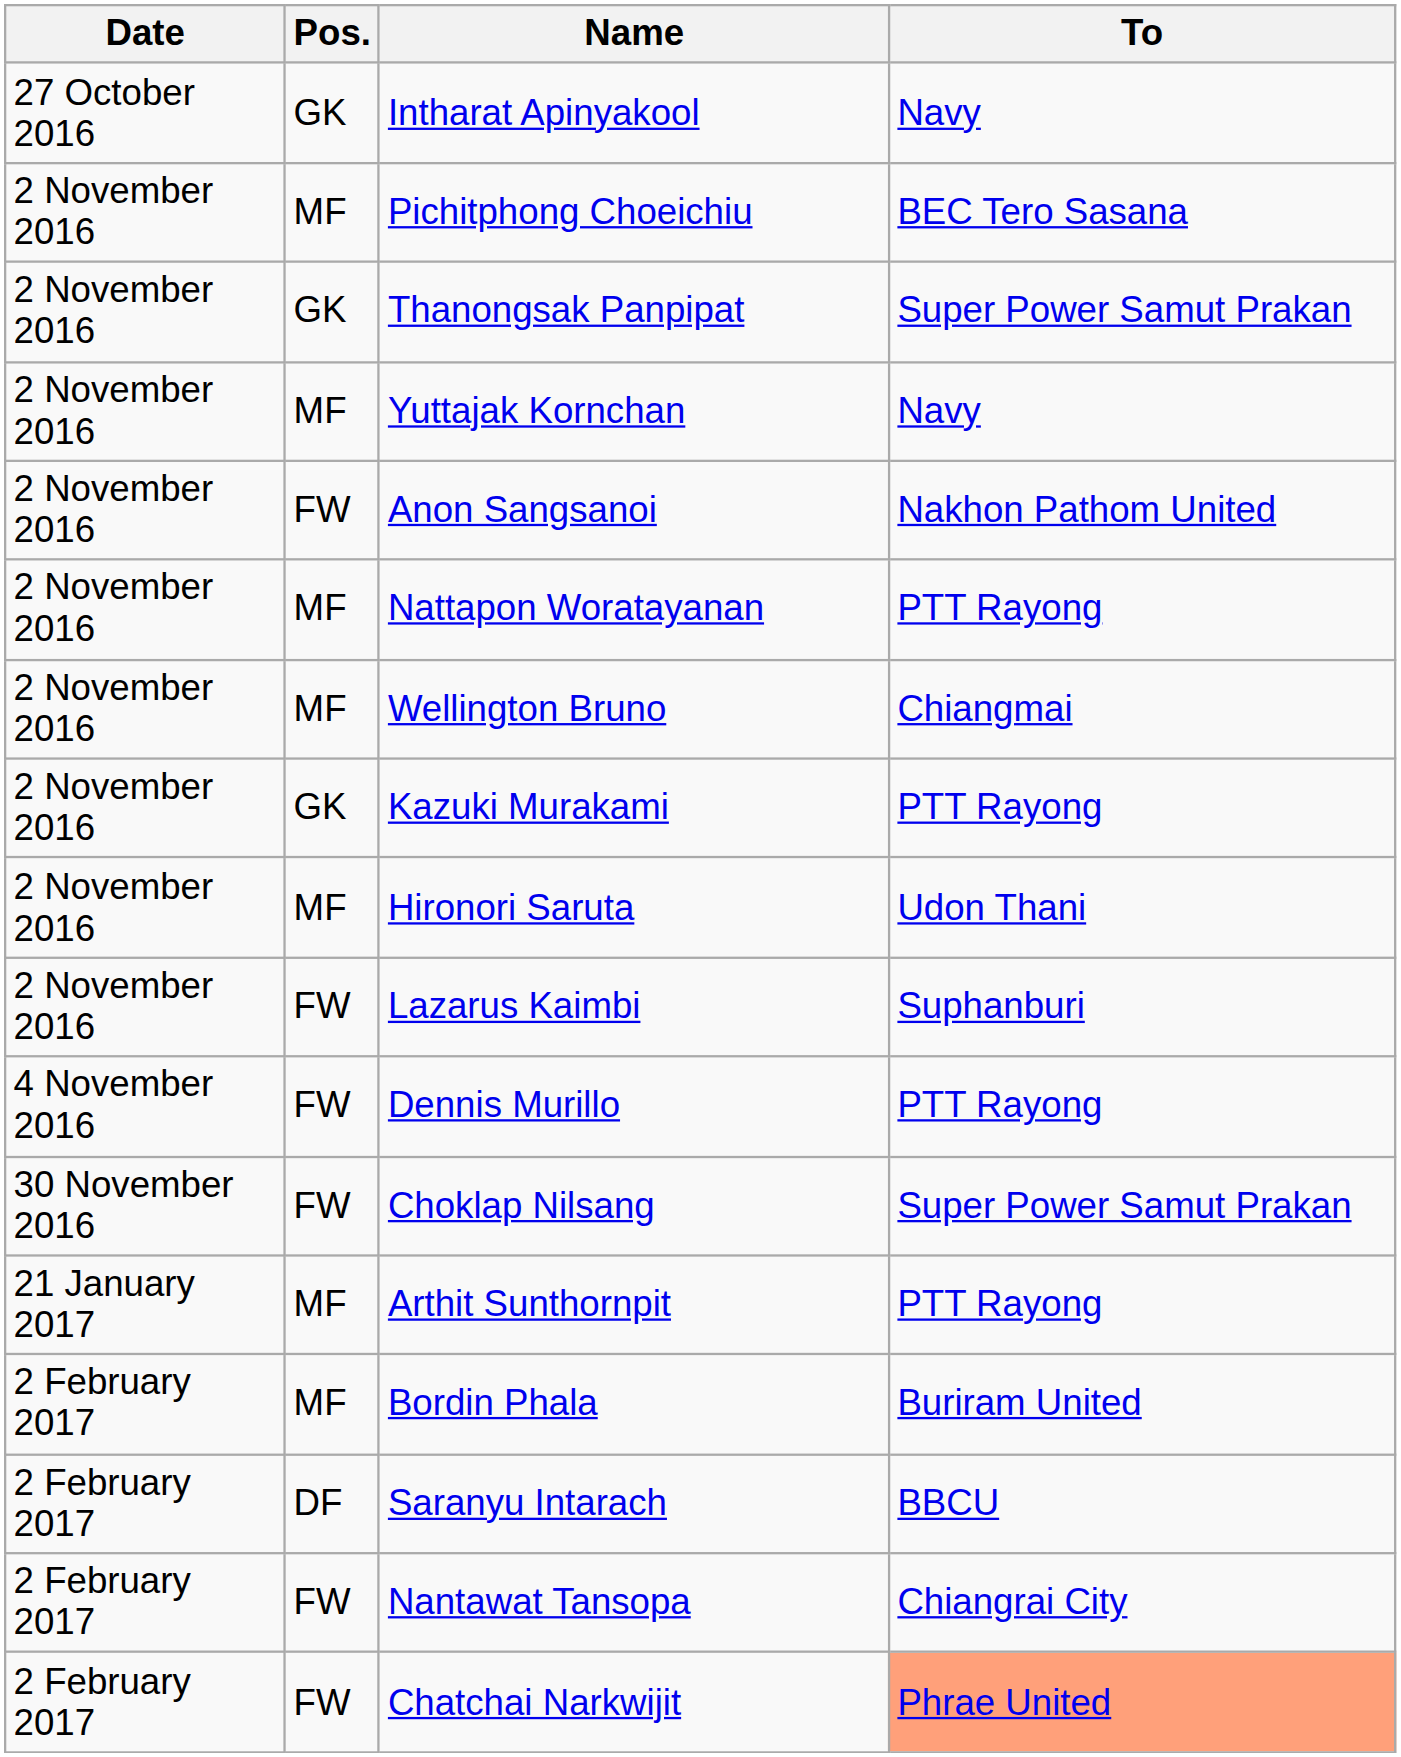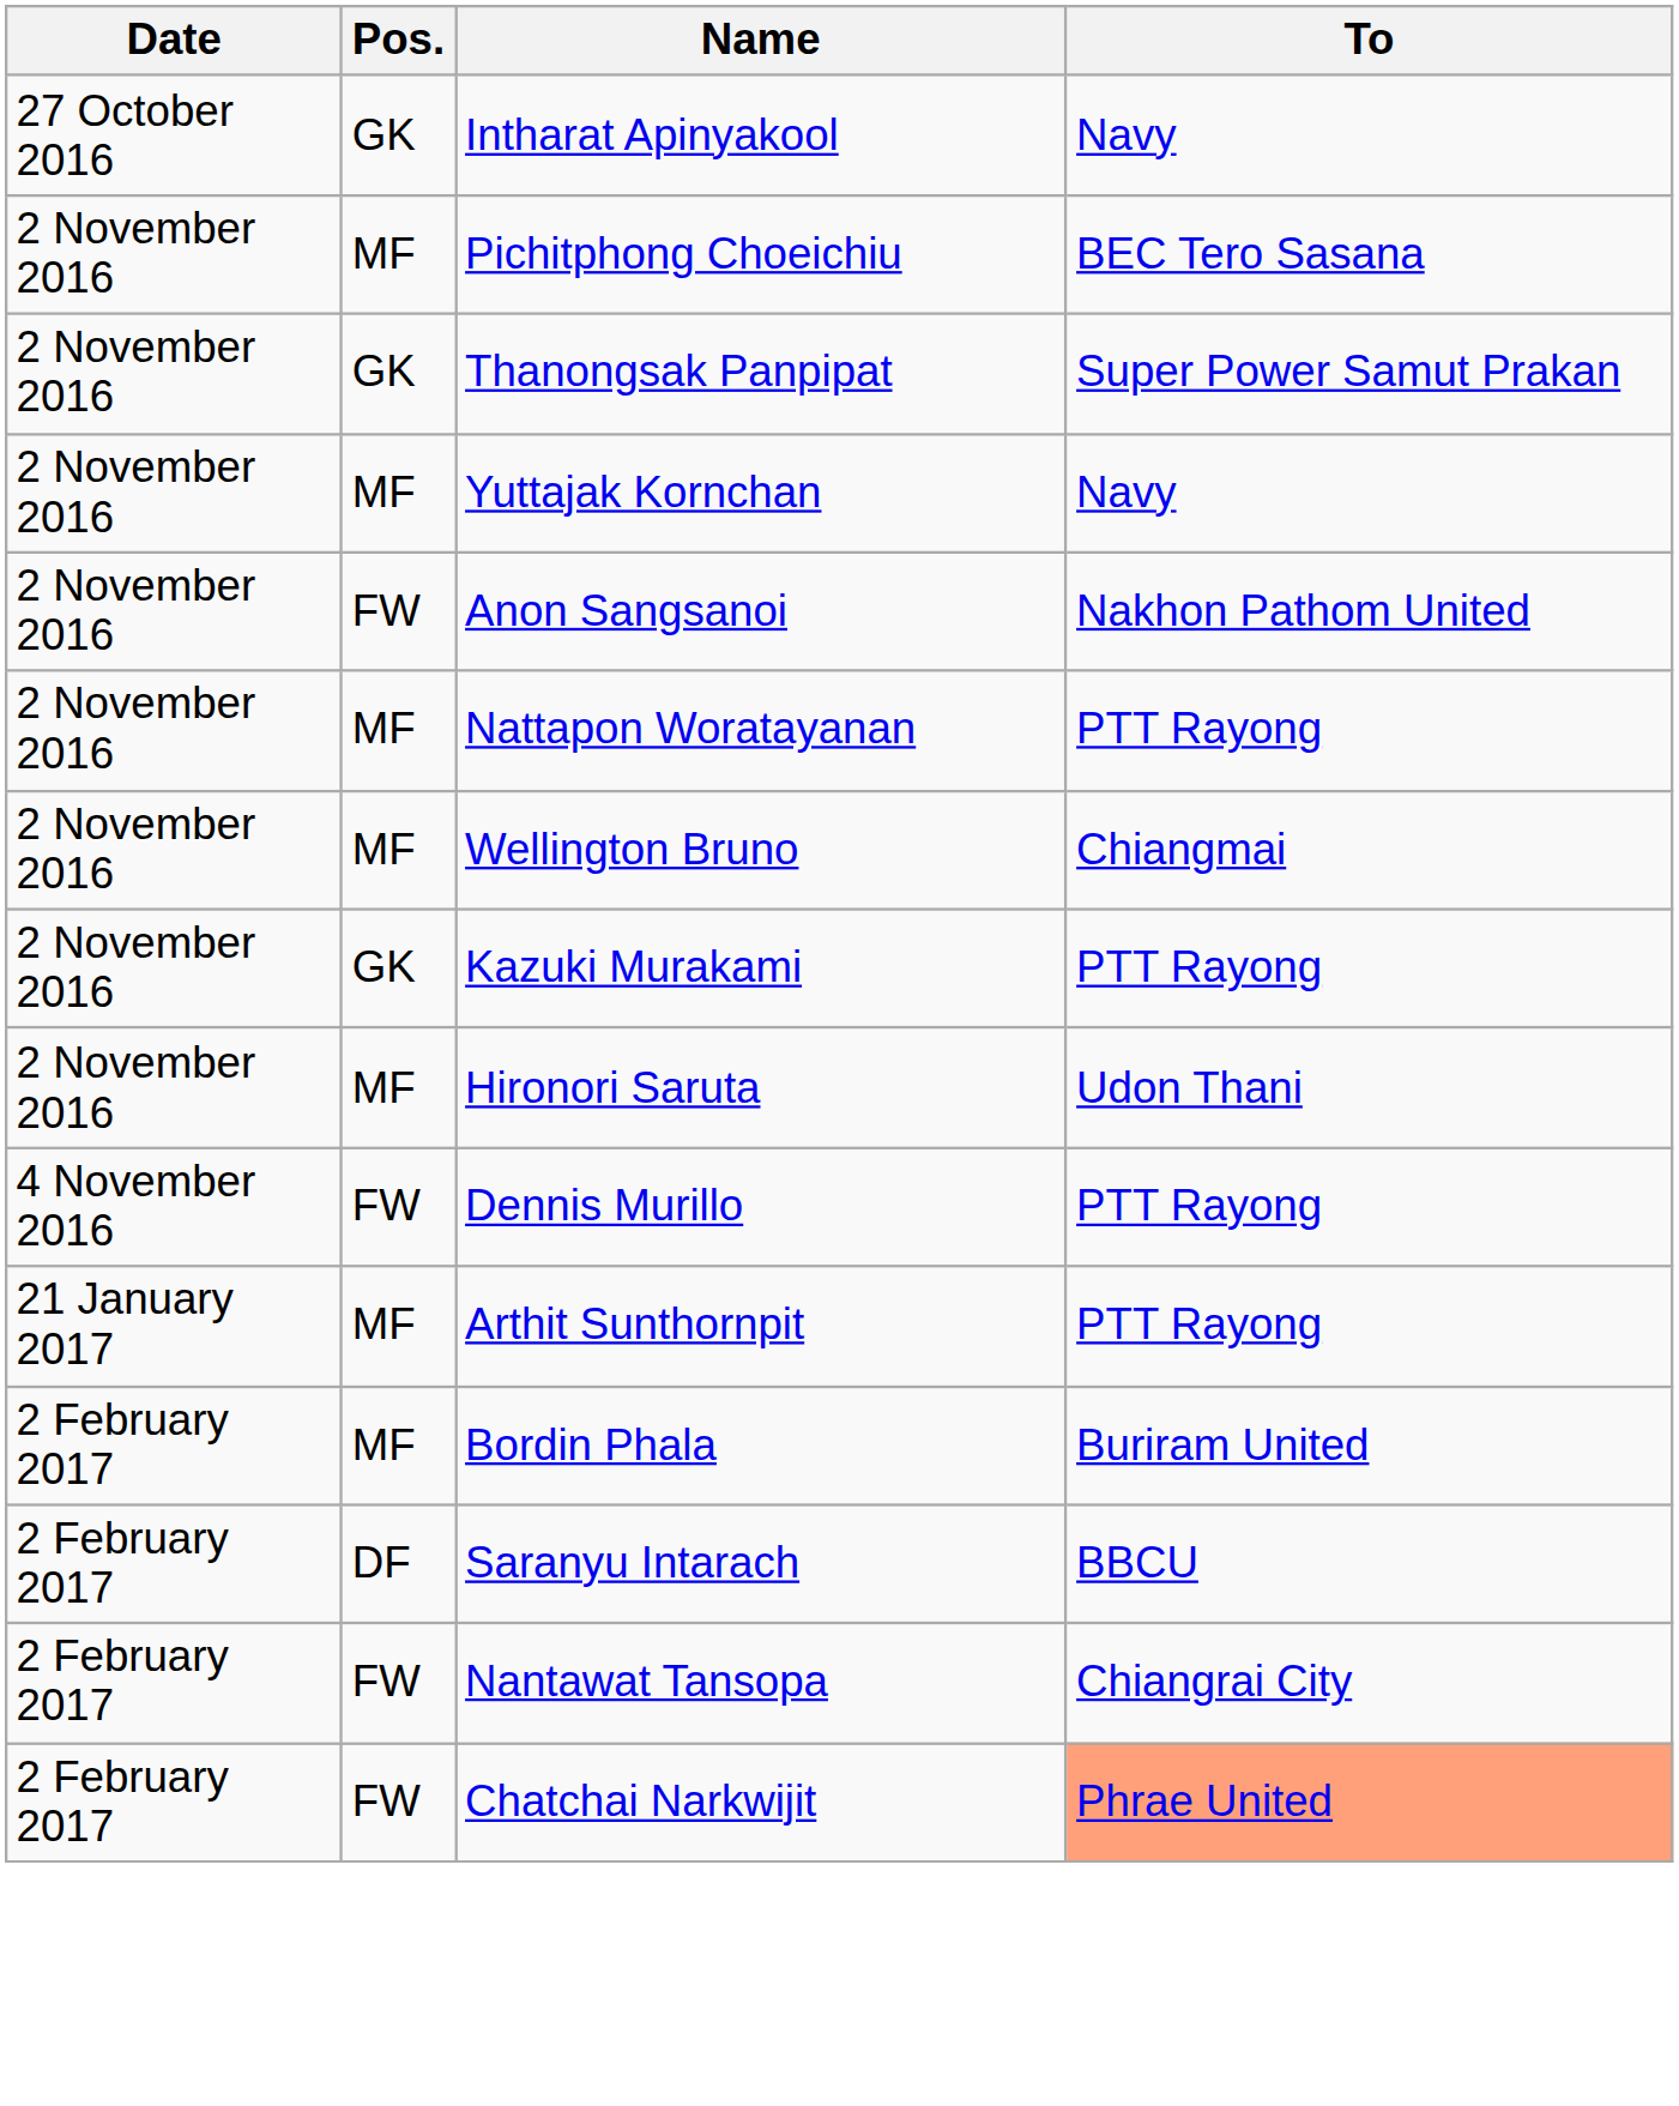 <table class="wikitable">
 <tr>
 <th width="120">Date</th>
 <th>Pos.</th>
 <th width="230">Name</th>
 <th width="230">To</th>
 </tr>
 <tr>
 <td>27 October 2016</td>
 <td>GK</td>
 <td> <a href='#'>Intharat Apinyakool</a></td>
 <td> <a href='#'>Navy</a></td>
 </tr>
 <tr>
 <td>2 November 2016</td>
 <td>MF</td>
 <td> <a href='#'>Pichitphong Choeichiu</a></td>
 <td> <a href='#'>BEC Tero Sasana</a></td>
 </tr>
 <tr>
 <td>2 November 2016</td>
 <td>GK</td>
 <td> <a href='#'>Thanongsak Panpipat</a></td>
 <td> <a href='#'>Super Power Samut Prakan</a></td>
 </tr>
 <tr>
 <td>2 November 2016</td>
 <td>MF</td>
 <td> <a href='#'>Yuttajak Kornchan</a></td>
 <td> <a href='#'>Navy</a></td>
 </tr>
 <tr>
 <td>2 November 2016</td>
 <td>FW</td>
 <td> <a href='#'>Anon Sangsanoi</a></td>
 <td> <a href='#'>Nakhon Pathom United</a></td>
 </tr>
 <tr>
 <td>2 November 2016</td>
 <td>MF</td>
 <td> <a href='#'>Nattapon Woratayanan</a></td>
 <td> <a href='#'>PTT Rayong</a></td>
 </tr>
 <tr>
 <td>2 November 2016</td>
 <td>MF</td>
 <td> <a href='#'>Wellington Bruno</a></td>
 <td> <a href='#'>Chiangmai</a></td>
 </tr>
 <tr>
 <td>2 November 2016</td>
 <td>GK</td>
 <td> <a href='#'>Kazuki Murakami</a></td>
 <td> <a href='#'>PTT Rayong</a></td>
 </tr>
 <tr>
 <td>2 November 2016</td>
 <td>MF</td>
 <td> <a href='#'>Hironori Saruta</a></td>
 <td> <a href='#'>Udon Thani</a></td>
 </tr>
 <tr>
-<td>2 November 2016</td>
-<td>FW</td>
-<td> <a href='#'>Lazarus Kaimbi</a></td>
-<td> <a href='#'>Suphanburi</a></td>
-</tr>
-<tr>
 <td>4 November 2016</td>
 <td>FW</td>
 <td> <a href='#'>Dennis Murillo</a></td>
 <td> <a href='#'>PTT Rayong</a></td>
-</tr>
-<tr>
-<td>30 November 2016</td>
-<td>FW</td>
-<td> <a href='#'>Choklap Nilsang</a></td>
-<td> <a href='#'>Super Power Samut Prakan</a></td>
 </tr>
 <tr>
 <td>21 January 2017</td>
 <td>MF</td>
 <td> <a href='#'>Arthit Sunthornpit</a></td>
 <td> <a href='#'>PTT Rayong</a></td>
 </tr>
 <tr>
 <td>2 February 2017</td>
 <td>MF</td>
 <td> <a href='#'>Bordin Phala</a></td>
 <td> <a href='#'>Buriram United</a></td>
 </tr>
 <tr>
 <td>2 February 2017</td>
 <td>DF</td>
 <td> <a href='#'>Saranyu Intarach</a></td>
 <td> <a href='#'>BBCU</a></td>
 </tr>
 <tr>
 <td>2 February 2017</td>
 <td>FW</td>
 <td> <a href='#'>Nantawat Tansopa</a></td>
 <td> <a href='#'>Chiangrai City</a></td>
 </tr>
 <tr>
 <td>2 February 2017</td>
 <td>FW</td>
 <td> <a href='#'>Chatchai Narkwijit</a></td>
 <td style="background: lightsalmon;"> <a href='#'>Phrae United</a></td>
 </tr>
 </table>
